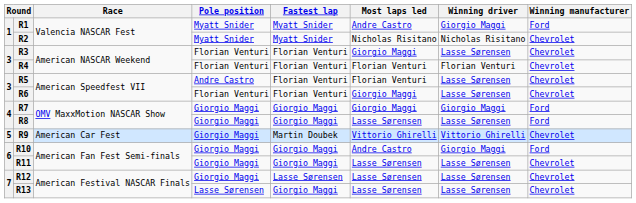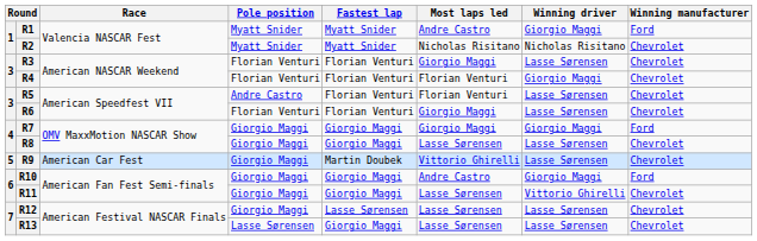 <table class="wikitable" style="font-size:85%;">
 <tr>
 <th colspan=2>Round</th>
 <th>Race</th>
 <th><a href='#'>Pole position</a></th>
 <th><a href='#'>Fastest lap</a></th>
 <th>Most laps led</th>
 <th>Winning driver</th>
 <th>Winning manufacturer</th>
 </tr>
 <tr>
 <th rowspan=2>1</th>
 <th>R1</th>
 <td rowspan=2>Valencia NASCAR Fest</td>
 <td> <a href='#'>Myatt Snider</a></td>
 <td> <a href='#'>Myatt Snider</a></td>
 <td> <a href='#'>Andre Castro</a></td>
 <td> <a href='#'>Giorgio Maggi</a></td>
 <td><a href='#'>Ford</a></td>
 </tr>
 <tr>
 <th>R2</th>
 <td> <a href='#'>Myatt Snider</a></td>
 <td> <a href='#'>Myatt Snider</a></td>
 <td> Nicholas Risitano</td>
 <td> Nicholas Risitano</td>
 <td><a href='#'>Chevrolet</a></td>
 </tr>
 <tr>
 <th rowspan=2>3</th>
 <th>R3</th>
 <td rowspan=2>American NASCAR Weekend</td>
 <td> Florian Venturi</td>
 <td> Florian Venturi</td>
 <td> <a href='#'>Giorgio Maggi</a></td>
 <td> <a href='#'>Lasse Sørensen</a></td>
 <td><a href='#'>Chevrolet</a></td>
 </tr>
 <tr>
 <th>R4</th>
 <td> Florian Venturi</td>
 <td> Florian Venturi</td>
 <td> Florian Venturi</td>
-<td> Florian Venturi</td>
+<td> <a href='#'>Giorgio Maggi</a></td>
 <td><a href='#'>Chevrolet</a></td>
 </tr>
 <tr>
 <th rowspan=2>3</th>
 <th>R5</th>
 <td rowspan=2>American Speedfest VII</td>
 <td> <a href='#'>Andre Castro</a></td>
 <td> Florian Venturi</td>
 <td> Florian Venturi</td>
 <td> <a href='#'>Lasse Sørensen</a></td>
 <td><a href='#'>Chevrolet</a></td>
 </tr>
 <tr>
 <th>R6</th>
 <td> Florian Venturi</td>
 <td> Florian Venturi</td>
 <td> <a href='#'>Giorgio Maggi</a></td>
 <td> <a href='#'>Lasse Sørensen</a></td>
 <td><a href='#'>Chevrolet</a></td>
 </tr>
 <tr>
 <th rowspan=2>4</th>
 <th>R7</th>
 <td rowspan=2><a href='#'>OMV</a> MaxxMotion NASCAR Show</td>
 <td> <a href='#'>Giorgio Maggi</a></td>
 <td> <a href='#'>Giorgio Maggi</a></td>
 <td> <a href='#'>Giorgio Maggi</a></td>
 <td> <a href='#'>Giorgio Maggi</a></td>
 <td><a href='#'>Ford</a></td>
 </tr>
 <tr>
 <th>R8</th>
 <td> <a href='#'>Giorgio Maggi</a></td>
 <td> <a href='#'>Giorgio Maggi</a></td>
 <td> <a href='#'>Lasse Sørensen</a></td>
 <td> <a href='#'>Lasse Sørensen</a></td>
-<td><a href='#'>Ford</a></td>
+<td><a href='#'>Chevrolet</a></td>
 </tr>
 <tr style="background:#D0E7FF;">
 <th>5</th>
 <th>R9</th>
 <td>American Car Fest</td>
 <td> <a href='#'>Giorgio Maggi</a></td>
 <td> Martin Doubek</td>
 <td> <a href='#'>Vittorio Ghirelli</a></td>
-<td> <a href='#'>Vittorio Ghirelli</a></td>
+<td> <a href='#'>Lasse Sørensen</a></td>
 <td><a href='#'>Chevrolet</a></td>
 </tr>
 <tr>
 <th rowspan=2>6</th>
 <th>R10</th>
 <td rowspan=2>American Fan Fest Semi-finals</td>
 <td> <a href='#'>Giorgio Maggi</a></td>
 <td> <a href='#'>Giorgio Maggi</a></td>
 <td> <a href='#'>Andre Castro</a></td>
 <td> <a href='#'>Giorgio Maggi</a></td>
 <td><a href='#'>Ford</a></td>
 </tr>
 <tr>
 <th>R11</th>
 <td> <a href='#'>Giorgio Maggi</a></td>
 <td> <a href='#'>Giorgio Maggi</a></td>
 <td> <a href='#'>Lasse Sørensen</a></td>
-<td> <a href='#'>Lasse Sørensen</a></td>
+<td> <a href='#'>Vittorio Ghirelli</a></td>
 <td><a href='#'>Chevrolet</a></td>
 </tr>
 <tr>
 <th rowspan=2>7</th>
 <th>R12</th>
 <td rowspan=2>American Festival NASCAR Finals</td>
 <td> <a href='#'>Giorgio Maggi</a></td>
 <td> <a href='#'>Lasse Sørensen</a></td>
 <td> <a href='#'>Lasse Sørensen</a></td>
 <td> <a href='#'>Lasse Sørensen</a></td>
 <td><a href='#'>Chevrolet</a></td>
 </tr>
 <tr>
 <th>R13</th>
 <td> <a href='#'>Lasse Sørensen</a></td>
 <td> <a href='#'>Giorgio Maggi</a></td>
 <td> <a href='#'>Lasse Sørensen</a></td>
 <td> <a href='#'>Lasse Sørensen</a></td>
 <td><a href='#'>Chevrolet</a></td>
 </tr>
 </table>
